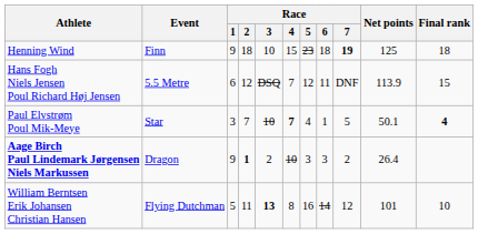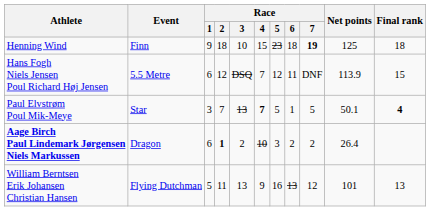 <table class="wikitable" style="font-size:90%">
 <tr>
 <th rowspan="2">Athlete</th>
 <th rowspan="2">Event</th>
 <th colspan=7>Race</th>
 <th rowspan=2>Net points</th>
 <th rowspan=2>Final rank</th>
 </tr>
 <tr style="font-size:95%">
 <th>1</th>
 <th>2</th>
 <th>3</th>
 <th>4</th>
 <th>5</th>
 <th>6</th>
 <th>7</th>
 </tr>
 <tr align=center>
 <td align=left><a href='#'>Henning Wind</a></td>
 <td align=left><a href='#'>Finn</a></td>
 <td>9</td>
 <td>18</td>
 <td>10</td>
 <td>15</td>
 <td><s>23</s></td>
 <td>18</td>
 <td><strong>19</strong></td>
 <td>125</td>
 <td>18</td>
 </tr>
 <tr align=center>
 <td align=left><a href='#'>Hans Fogh</a><br><a href='#'>Niels Jensen</a><br><a href='#'>Poul Richard Høj Jensen</a></td>
 <td align=left><a href='#'>5.5 Metre</a></td>
 <td>6</td>
 <td>12</td>
 <td><s>DSQ</s></td>
 <td>7</td>
 <td>12</td>
 <td>11</td>
 <td>DNF</td>
 <td>113.9</td>
 <td>15</td>
 </tr>
 <tr align=center>
 <td align=left><a href='#'>Paul Elvstrøm</a><br><a href='#'>Poul Mik-Meye</a></td>
 <td align=left><a href='#'>Star</a></td>
 <td>3</td>
 <td>7</td>
-<td><s>10</s></td>
+<td><s>13</s></td>
 <td><strong>7</strong></td>
-<td>4</td>
+<td>5</td>
 <td>1</td>
 <td>5</td>
 <td>50.1</td>
 <td><strong>4</strong></td>
 </tr>
 <tr align=center>
 <td align=left><strong><a href='#'>Aage Birch</a><br><a href='#'>Paul Lindemark Jørgensen</a><br><a href='#'>Niels Markussen</a></strong></td>
 <td align=left><a href='#'>Dragon</a></td>
-<td>9</td>
+<td>6</td>
 <td><strong>1</strong></td>
 <td>2</td>
 <td><s>10</s></td>
 <td>3</td>
-<td>3</td>
+<td>2</td>
 <td>2</td>
 <td>26.4</td>
 <td></td>
 </tr>
 <tr align=center>
 <td align=left><a href='#'>William Berntsen</a><br><a href='#'>Erik Johansen</a><br><a href='#'>Christian Hansen</a></td>
 <td align=left><a href='#'>Flying Dutchman</a></td>
 <td>5</td>
 <td>11</td>
-<td><strong>13</strong></td>
-<td>8</td>
+<td>13</td>
+<td>9</td>
 <td>16</td>
-<td><s>14</s></td>
+<td><s>13</s></td>
 <td>12</td>
 <td>101</td>
-<td>10</td>
+<td>13</td>
 </tr>
 </table>
